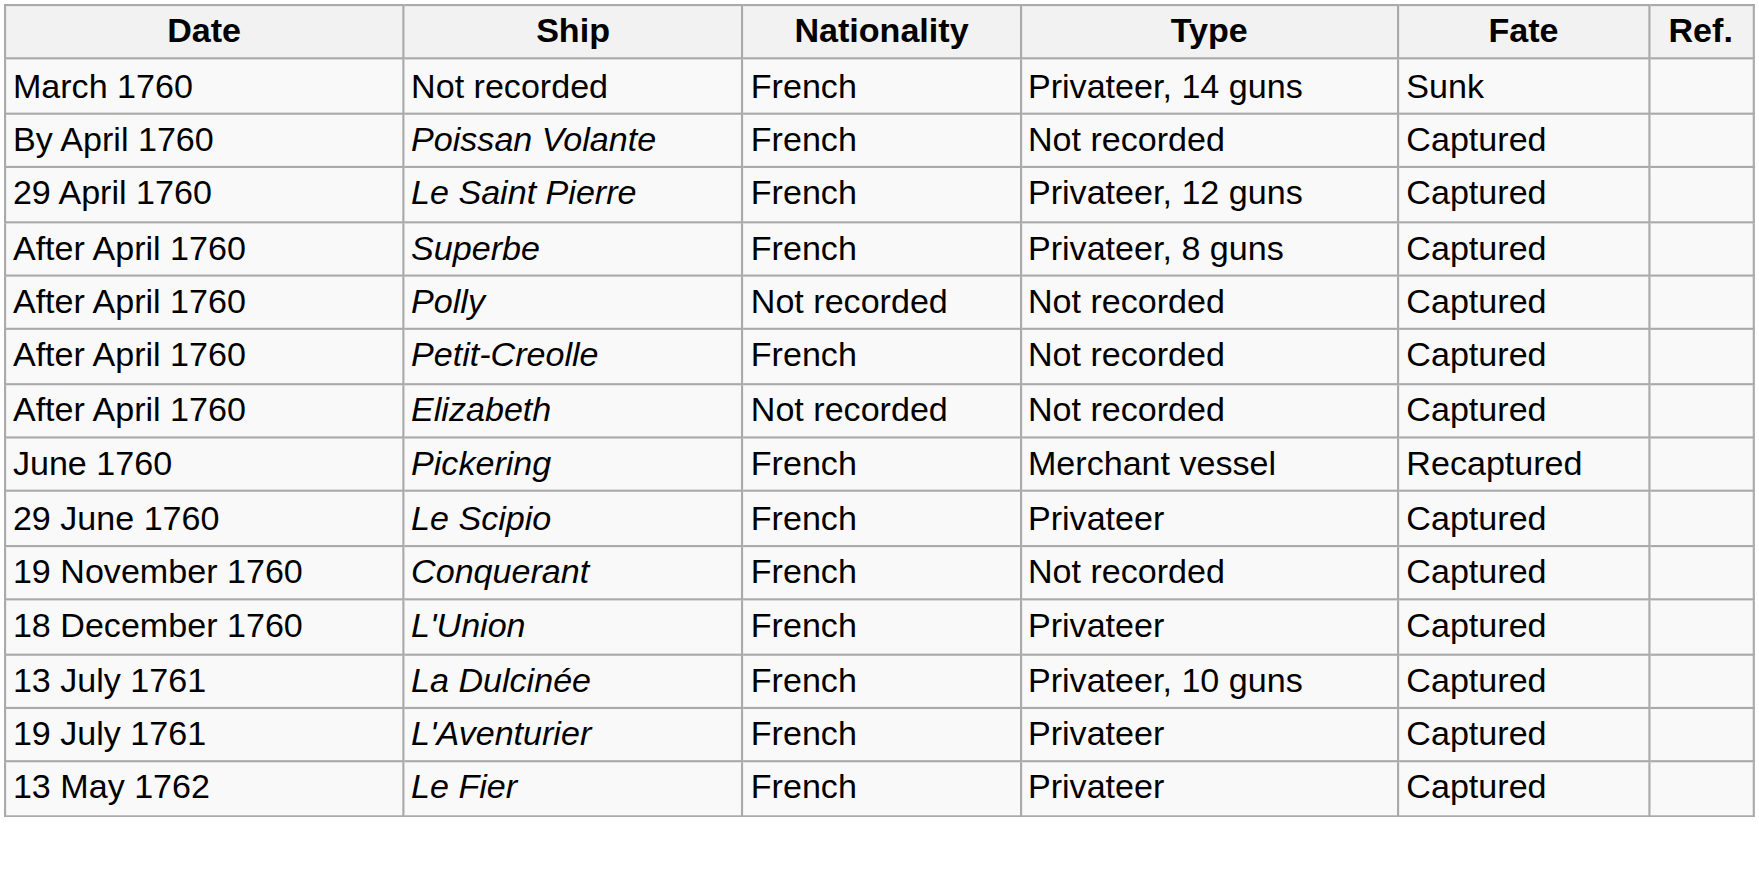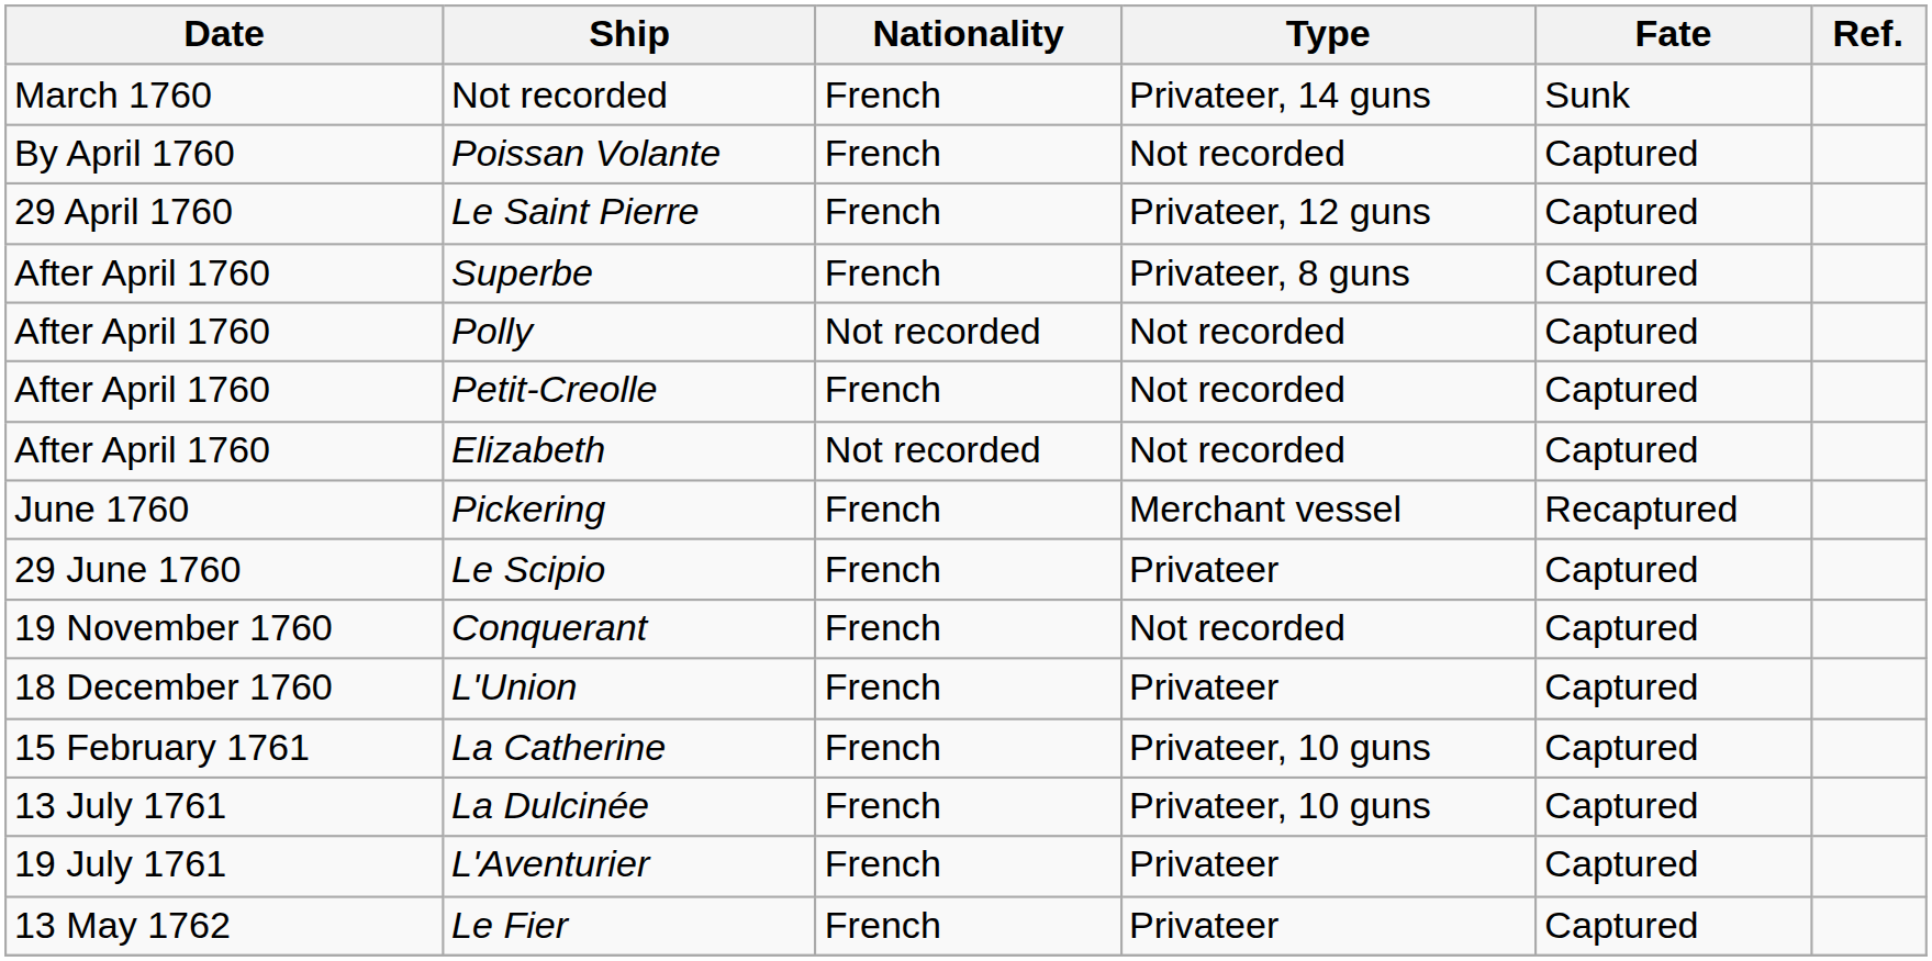 <table class="wikitable" style="width:65%; align-center">
 <tr>
 <th>Date</th>
 <th>Ship</th>
 <th>Nationality</th>
 <th>Type</th>
 <th>Fate</th>
 <th>Ref.</th>
 </tr>
 <tr>
 <td>March 1760</td>
 <td>Not recorded</td>
 <td>French</td>
 <td>Privateer, 14 guns</td>
 <td>Sunk</td>
 <td></td>
 </tr>
 <tr>
 <td>By April 1760</td>
 <td><em>Poissan Volante</em></td>
 <td>French</td>
 <td>Not recorded</td>
 <td>Captured</td>
 <td></td>
 </tr>
 <tr>
 <td>29 April 1760</td>
 <td><em>Le Saint Pierre</em></td>
 <td>French</td>
 <td>Privateer, 12 guns</td>
 <td>Captured</td>
 <td></td>
 </tr>
 <tr>
 <td>After April 1760</td>
 <td><em>Superbe</em></td>
 <td>French</td>
 <td>Privateer, 8 guns</td>
 <td>Captured</td>
 <td></td>
 </tr>
 <tr>
 <td>After April 1760</td>
 <td><em>Polly</em></td>
 <td>Not recorded</td>
 <td>Not recorded</td>
 <td>Captured</td>
 <td></td>
 </tr>
 <tr>
 <td>After April 1760</td>
 <td><em>Petit-Creolle</em></td>
 <td>French</td>
 <td>Not recorded</td>
 <td>Captured</td>
 <td></td>
 </tr>
 <tr>
 <td>After April 1760</td>
 <td><em>Elizabeth</em></td>
 <td>Not recorded</td>
 <td>Not recorded</td>
 <td>Captured</td>
 <td></td>
 </tr>
 <tr>
 <td>June 1760</td>
 <td><em>Pickering</em></td>
 <td>French</td>
 <td>Merchant vessel</td>
 <td>Recaptured</td>
 <td></td>
 </tr>
 <tr>
 <td>29 June 1760</td>
 <td><em>Le Scipio</em></td>
 <td>French</td>
 <td>Privateer</td>
 <td>Captured</td>
 <td></td>
 </tr>
 <tr>
 <td>19 November 1760</td>
 <td><em>Conquerant</em></td>
 <td>French</td>
 <td>Not recorded</td>
 <td>Captured</td>
 <td></td>
 </tr>
 <tr>
 <td>18 December 1760</td>
 <td><em>L'Union</em></td>
 <td>French</td>
 <td>Privateer</td>
 <td>Captured</td>
 <td></td>
 </tr>
 <tr>
+<td>15 February 1761</td>
+<td><em>La Catherine</em></td>
+<td>French</td>
+<td>Privateer, 10 guns</td>
+<td>Captured</td>
+<td></td>
+</tr>
+<tr>
 <td>13 July 1761</td>
 <td><em>La Dulcinée</em></td>
 <td>French</td>
 <td>Privateer, 10 guns</td>
 <td>Captured</td>
 <td></td>
 </tr>
 <tr>
 <td>19 July 1761</td>
 <td><em>L'Aventurier</em></td>
 <td>French</td>
 <td>Privateer</td>
 <td>Captured</td>
 <td></td>
 </tr>
 <tr>
 <td>13 May 1762</td>
 <td><em>Le Fier</em></td>
 <td>French</td>
 <td>Privateer</td>
 <td>Captured</td>
 <td></td>
 </tr>
 <tr>
 </tr>
 </table>
